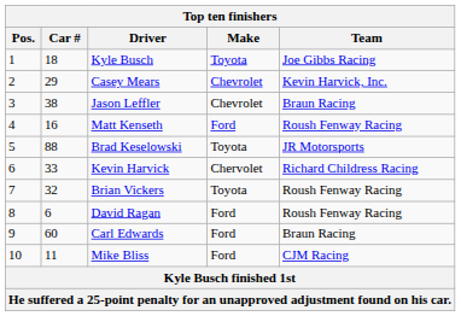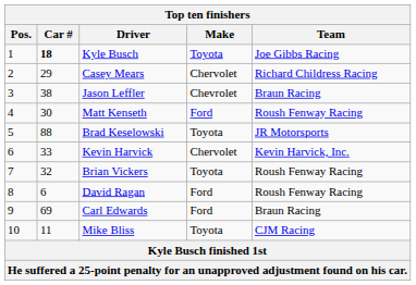 <table class="wikitable" style="font-size: 90%;">
 <tr>
 <th colspan=9>Top ten finishers</th>
 </tr>
 <tr>
 <th>Pos.</th>
 <th>Car #</th>
 <th>Driver</th>
 <th>Make</th>
 <th>Team</th>
 </tr>
 <tr>
 <td>1</td>
-<td>18</td>
+<td><strong>18</strong></td>
 <td><a href='#'>Kyle Busch</a></td>
 <td><a href='#'>Toyota</a></td>
 <td><a href='#'>Joe Gibbs Racing</a></td>
 </tr>
 <tr>
 <td>2</td>
 <td>29</td>
 <td><a href='#'>Casey Mears</a></td>
-<td><a href='#'>Chevrolet</a></td>
-<td><a href='#'>Kevin Harvick, Inc.</a></td>
+<td>Chervolet</td>
+<td><a href='#'>Richard Childress Racing</a></td>
 </tr>
 <tr>
 <td>3</td>
 <td>38</td>
 <td><a href='#'>Jason Leffler</a></td>
 <td>Chevrolet</td>
 <td><a href='#'>Braun Racing</a></td>
 </tr>
 <tr>
 <td>4</td>
-<td>16</td>
+<td>30</td>
 <td><a href='#'>Matt Kenseth</a></td>
 <td><a href='#'>Ford</a></td>
 <td><a href='#'>Roush Fenway Racing</a></td>
 </tr>
 <tr>
 <td>5</td>
 <td>88</td>
 <td><a href='#'>Brad Keselowski</a></td>
 <td>Toyota</td>
 <td><a href='#'>JR Motorsports</a></td>
 </tr>
 <tr>
 <td>6</td>
 <td>33</td>
 <td><a href='#'>Kevin Harvick</a></td>
 <td>Chervolet</td>
-<td><a href='#'>Richard Childress Racing</a></td>
+<td><a href='#'>Kevin Harvick, Inc.</a></td>
 </tr>
 <tr>
 <td>7</td>
 <td>32</td>
 <td><a href='#'>Brian Vickers</a></td>
 <td>Toyota</td>
 <td>Roush Fenway Racing</td>
 </tr>
 <tr>
 <td>8</td>
 <td>6</td>
 <td><a href='#'>David Ragan</a></td>
 <td>Ford</td>
 <td>Roush Fenway Racing</td>
 </tr>
 <tr>
 <td>9</td>
-<td>60</td>
+<td>69</td>
 <td><a href='#'>Carl Edwards</a></td>
 <td>Ford</td>
 <td>Braun Racing</td>
 </tr>
 <tr>
 <td>10</td>
 <td>11</td>
 <td><a href='#'>Mike Bliss</a></td>
-<td>Ford</td>
+<td>Toyota</td>
 <td><a href='#'>CJM Racing</a></td>
 </tr>
 <tr>
 <th colspan=5>Kyle Busch finished 1st</th>
 </tr>
 <tr>
 <th colspan=5>He suffered a 25-point penalty for an unapproved adjustment found on his car.</th>
 </tr>
 </table>
